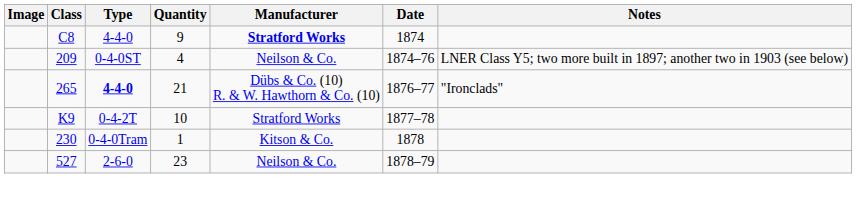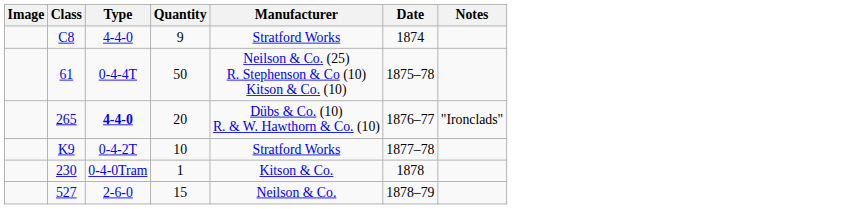 <table class="wikitable" style=text-align:center>
 <tr>
 <th>Image</th>
 <th>Class</th>
 <th>Type</th>
 <th>Quantity</th>
 <th>Manufacturer</th>
 <th>Date</th>
 <th>Notes</th>
 </tr>
 <tr>
 <td></td>
 <td><a href='#'>C8</a></td>
 <td><a href='#'>4-4-0</a></td>
 <td>9</td>
-<td><strong><a href='#'>Stratford Works</a></strong></td>
+<td><a href='#'>Stratford Works</a></td>
 <td>1874</td>
 <td align=left></td>
 </tr>
 <tr>
 <td></td>
-<td><a href='#'>209</a></td>
-<td><a href='#'>0-4-0ST</a></td>
-<td>4</td>
-<td><a href='#'>Neilson & Co.</a></td>
-<td>1874–76</td>
-<td align=left> LNER Class Y5; two more built in 1897; another two in 1903 (see below)</td>
+<td><a href='#'>61</a></td>
+<td><a href='#'>0-4-4T</a></td>
+<td>50</td>
+<td><a href='#'>Neilson & Co.</a> (25)<br><a href='#'>R. Stephenson & Co</a> (10)<br><a href='#'>Kitson & Co.</a> (10)</td>
+<td>1875–78</td>
+<td align=left></td>
 </tr>
 <tr>
 <td></td>
 <td><a href='#'>265</a></td>
 <td><strong><a href='#'>4-4-0</a></strong></td>
-<td>21</td>
+<td>20</td>
 <td><a href='#'>Dübs & Co.</a> (10)<br><a href='#'>R. & W. Hawthorn & Co.</a> (10)</td>
 <td>1876–77</td>
 <td align=left> "Ironclads"</td>
 </tr>
 <tr>
 <td></td>
 <td><a href='#'>K9</a></td>
 <td><a href='#'>0-4-2T</a></td>
 <td>10</td>
 <td><a href='#'>Stratford Works</a></td>
 <td>1877–78</td>
 <td align=left></td>
 </tr>
 <tr>
 <td></td>
 <td><a href='#'>230</a></td>
 <td><a href='#'>0-4-0Tram</a></td>
 <td>1</td>
 <td><a href='#'>Kitson & Co.</a></td>
 <td>1878</td>
 <td align=left></td>
 </tr>
 <tr>
 <td></td>
 <td><a href='#'>527</a></td>
 <td><a href='#'>2-6-0</a></td>
-<td>23</td>
+<td>15</td>
 <td><a href='#'>Neilson & Co.</a></td>
 <td>1878–79</td>
 <td align=left></td>
 </tr>
 </table>
